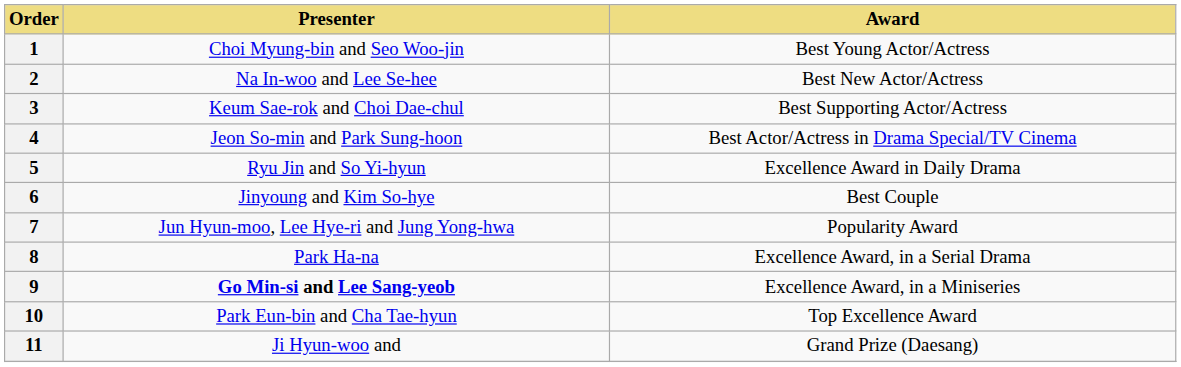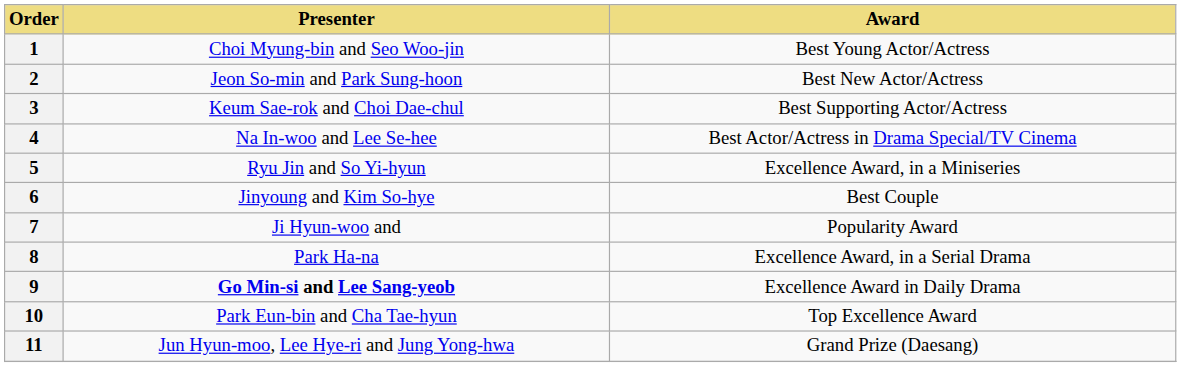 <table class="wikitable" style="text-align:center">
 <tr>
 <th scope="col" style="background:#eedd82; width:5%">Order</th>
 <th scope="col" style="background:#eedd82">Presenter</th>
 <th scope="col" style="background:#eedd82">Award</th>
 </tr>
 <tr>
 <th scope="col">1</th>
 <td><a href='#'>Choi Myung-bin</a> and <a href='#'>Seo Woo-jin</a></td>
 <td>Best Young Actor/Actress</td>
 </tr>
 <tr>
 <th scope="col">2</th>
-<td><a href='#'>Na In-woo</a> and <a href='#'>Lee Se-hee</a></td>
+<td><a href='#'>Jeon So-min</a> and <a href='#'>Park Sung-hoon</a></td>
 <td>Best New Actor/Actress</td>
 </tr>
 <tr>
 <th scope="col">3</th>
 <td><a href='#'>Keum Sae-rok</a> and <a href='#'>Choi Dae-chul</a></td>
 <td>Best Supporting Actor/Actress</td>
 </tr>
 <tr>
 <th scope="col">4</th>
-<td><a href='#'>Jeon So-min</a> and <a href='#'>Park Sung-hoon</a></td>
+<td><a href='#'>Na In-woo</a> and <a href='#'>Lee Se-hee</a></td>
 <td>Best Actor/Actress in <a href='#'>Drama Special/TV Cinema</a></td>
 </tr>
 <tr>
 <th scope="col">5</th>
 <td><a href='#'>Ryu Jin</a> and <a href='#'>So Yi-hyun</a></td>
-<td>Excellence Award in Daily Drama</td>
+<td>Excellence Award, in a Miniseries</td>
 </tr>
 <tr>
 <th scope="col">6</th>
 <td><a href='#'>Jinyoung</a> and <a href='#'>Kim So-hye</a></td>
 <td>Best Couple</td>
 </tr>
 <tr>
 <th scope="col">7</th>
-<td><a href='#'>Jun Hyun-moo</a>, <a href='#'>Lee Hye-ri</a> and <a href='#'>Jung Yong-hwa</a></td>
+<td><a href='#'>Ji Hyun-woo</a> and  </td>
 <td>Popularity Award</td>
 </tr>
 <tr>
 <th scope="col">8</th>
 <td><a href='#'>Park Ha-na</a></td>
 <td>Excellence Award, in a Serial Drama</td>
 </tr>
 <tr>
 <th scope="col">9</th>
 <td><strong><a href='#'>Go Min-si</a> and <a href='#'>Lee Sang-yeob</a></strong></td>
-<td>Excellence Award, in a Miniseries</td>
+<td>Excellence Award in Daily Drama</td>
 </tr>
 <tr>
 <th scope="col">10</th>
 <td><a href='#'>Park Eun-bin</a> and <a href='#'>Cha Tae-hyun</a></td>
 <td>Top Excellence Award</td>
 </tr>
 <tr>
 <th scope="col">11</th>
-<td><a href='#'>Ji Hyun-woo</a> and  </td>
+<td><a href='#'>Jun Hyun-moo</a>, <a href='#'>Lee Hye-ri</a> and <a href='#'>Jung Yong-hwa</a></td>
 <td>Grand Prize (Daesang)</td>
 </tr>
 <tr>
 </tr>
 </table>
